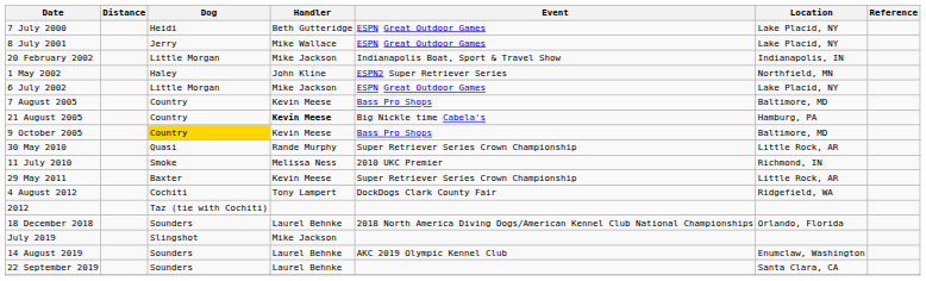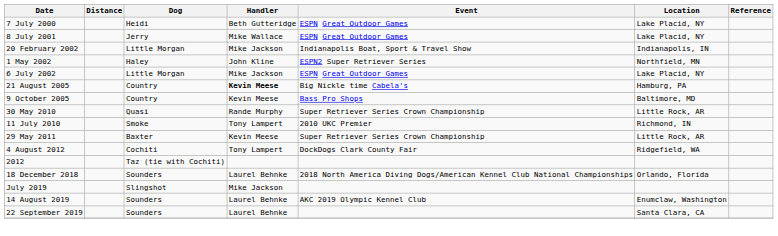 <table class="wikitable" style="font-size: 90%;">
 <tr>
 <th>Date</th>
 <th>Distance</th>
 <th>Dog</th>
 <th>Handler</th>
 <th>Event</th>
 <th>Location</th>
 <th>Reference</th>
 </tr>
 <tr>
 <td>7 July 2000</td>
 <td></td>
 <td>Heidi</td>
 <td>Beth Gutteridge</td>
 <td><a href='#'>ESPN</a> <a href='#'>Great Outdoor Games</a></td>
 <td>Lake Placid, NY</td>
 <td></td>
 </tr>
 <tr>
 <td>8 July 2001</td>
 <td></td>
 <td>Jerry</td>
 <td>Mike Wallace</td>
 <td><a href='#'>ESPN</a> <a href='#'>Great Outdoor Games</a></td>
 <td>Lake Placid, NY</td>
 <td></td>
 </tr>
 <tr>
 <td>20 February 2002</td>
 <td></td>
 <td>Little Morgan</td>
 <td>Mike Jackson</td>
 <td>Indianapolis Boat, Sport & Travel Show</td>
 <td>Indianapolis, IN</td>
 <td></td>
 </tr>
 <tr>
 <td>1 May 2002</td>
 <td></td>
 <td>Haley</td>
 <td>John Kline</td>
 <td><a href='#'>ESPN2</a> Super Retriever Series</td>
 <td>Northfield, MN</td>
 <td></td>
 </tr>
 <tr>
 <td>6 July 2002</td>
 <td></td>
 <td>Little Morgan</td>
 <td>Mike Jackson</td>
 <td><a href='#'>ESPN</a> <a href='#'>Great Outdoor Games</a></td>
 <td>Lake Placid, NY</td>
 <td></td>
 </tr>
 <tr>
-<td>7 August 2005</td>
-<td></td>
-<td>Country</td>
-<td>Kevin Meese</td>
-<td><a href='#'>Bass Pro Shops</a></td>
-<td>Baltimore, MD</td>
-<td></td>
-</tr>
-<tr>
 <td>21 August 2005</td>
 <td></td>
 <td>Country</td>
 <td><strong>Kevin Meese</strong></td>
 <td>Big Nickle time <a href='#'>Cabela's</a></td>
 <td>Hamburg, PA</td>
 <td></td>
 </tr>
 <tr>
 <td>9 October 2005</td>
 <td></td>
-<td style="background: gold;">Country</td>
+<td>Country</td>
 <td>Kevin Meese</td>
 <td><a href='#'>Bass Pro Shops</a></td>
 <td>Baltimore, MD</td>
 <td></td>
 </tr>
 <tr>
 <td>30 May 2010</td>
 <td></td>
 <td>Quasi</td>
 <td>Rande Murphy</td>
 <td>Super Retriever Series Crown Championship</td>
 <td>Little Rock, AR</td>
 <td></td>
 </tr>
 <tr>
 <td>11 July 2010</td>
 <td></td>
 <td>Smoke</td>
-<td>Melissa Ness</td>
+<td>Tony Lampert</td>
 <td>2010 UKC Premier</td>
 <td>Richmond, IN</td>
 <td></td>
 </tr>
 <tr>
 <td>29 May 2011</td>
 <td></td>
 <td>Baxter</td>
 <td>Kevin Meese</td>
 <td>Super Retriever Series Crown Championship</td>
 <td>Little Rock, AR</td>
 <td></td>
 </tr>
 <tr>
 <td>4 August 2012</td>
 <td></td>
 <td>Cochiti</td>
 <td>Tony Lampert</td>
 <td>DockDogs Clark County Fair</td>
 <td>Ridgefield, WA</td>
 <td></td>
 </tr>
 <tr>
 <td>2012</td>
 <td></td>
 <td>Taz (tie with Cochiti)</td>
 <td></td>
 <td></td>
 <td></td>
 <td></td>
 </tr>
 <tr>
 <td>18 December 2018</td>
 <td></td>
 <td>Sounders</td>
 <td>Laurel Behnke</td>
 <td>2018 North America Diving Dogs/American Kennel Club National Championships</td>
 <td>Orlando, Florida</td>
 <td></td>
 </tr>
 <tr>
 <td>July 2019</td>
 <td></td>
 <td>Slingshot</td>
 <td>Mike Jackson</td>
 <td></td>
 <td></td>
 <td></td>
 </tr>
 <tr>
 <td>14 August 2019</td>
 <td></td>
 <td>Sounders</td>
 <td>Laurel Behnke</td>
 <td>AKC 2019 Olympic Kennel Club</td>
 <td>Enumclaw, Washington</td>
 <td></td>
 </tr>
 <tr>
 <td>22 September 2019</td>
 <td></td>
 <td>Sounders</td>
 <td>Laurel Behnke</td>
 <td></td>
 <td>Santa Clara, CA</td>
 <td></td>
 </tr>
 <tr>
 </tr>
 </table>
